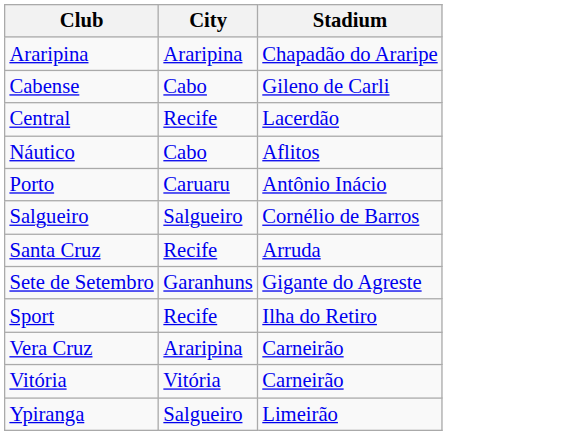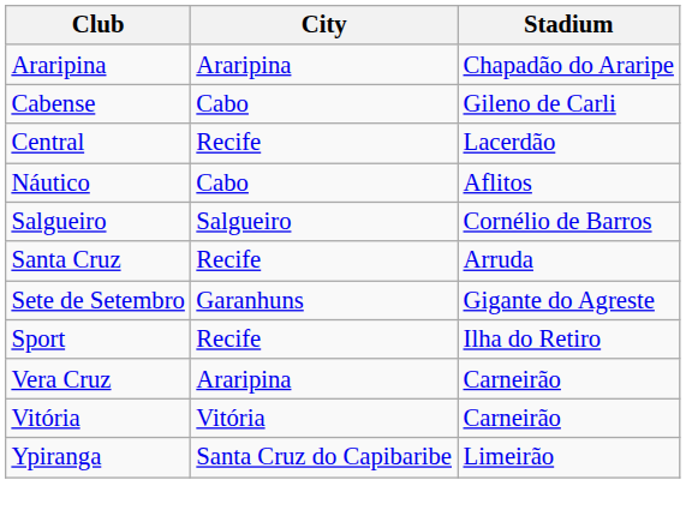 <table class="wikitable">
 <tr>
 <th>Club</th>
 <th>City</th>
 <th>Stadium</th>
 </tr>
 <tr>
 <td><a href='#'>Araripina</a></td>
 <td><a href='#'>Araripina</a></td>
 <td><a href='#'>Chapadão do Araripe</a></td>
 </tr>
 <tr>
 <td><a href='#'>Cabense</a></td>
 <td><a href='#'>Cabo</a></td>
 <td><a href='#'>Gileno de Carli</a></td>
 </tr>
 <tr>
 <td><a href='#'>Central</a></td>
 <td><a href='#'>Recife</a></td>
 <td><a href='#'>Lacerdão</a></td>
 </tr>
 <tr>
 <td><a href='#'>Náutico</a></td>
 <td><a href='#'>Cabo</a></td>
 <td><a href='#'>Aflitos</a></td>
-</tr>
-<tr>
-<td><a href='#'>Porto</a></td>
-<td><a href='#'>Caruaru</a></td>
-<td><a href='#'>Antônio Inácio</a></td>
 </tr>
 <tr>
 <td><a href='#'>Salgueiro</a></td>
 <td><a href='#'>Salgueiro</a></td>
 <td><a href='#'>Cornélio de Barros</a></td>
 </tr>
 <tr>
 <td><a href='#'>Santa Cruz</a></td>
 <td><a href='#'>Recife</a></td>
 <td><a href='#'>Arruda</a></td>
 </tr>
 <tr>
 <td><a href='#'>Sete de Setembro</a></td>
 <td><a href='#'>Garanhuns</a></td>
 <td><a href='#'>Gigante do Agreste</a></td>
 </tr>
 <tr>
 <td><a href='#'>Sport</a></td>
 <td><a href='#'>Recife</a></td>
 <td><a href='#'>Ilha do Retiro</a></td>
 </tr>
 <tr>
 <td><a href='#'>Vera Cruz</a></td>
 <td><a href='#'>Araripina</a></td>
 <td><a href='#'>Carneirão</a></td>
 </tr>
 <tr>
 <td><a href='#'>Vitória</a></td>
 <td><a href='#'>Vitória</a></td>
 <td><a href='#'>Carneirão</a></td>
 </tr>
 <tr>
 <td><a href='#'>Ypiranga</a></td>
-<td><a href='#'>Salgueiro</a></td>
+<td><a href='#'>Santa Cruz do Capibaribe</a></td>
 <td><a href='#'>Limeirão</a></td>
 </tr>
 </table>
